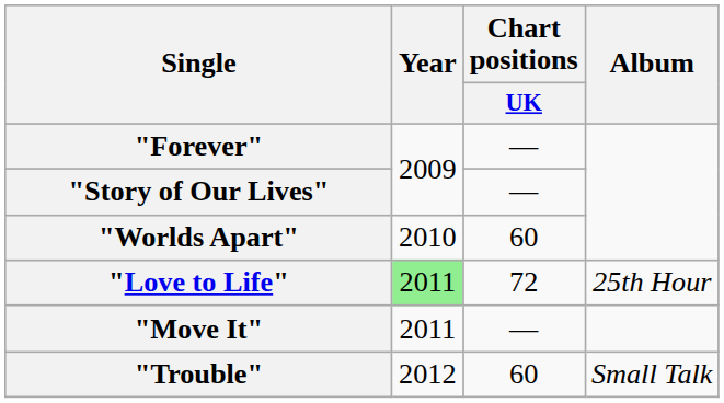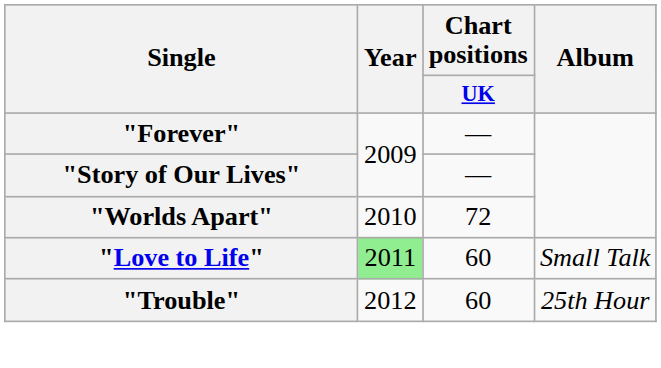 <table class="wikitable plainrowheaders" style="text-align:center;">
 <tr>
 <th scope="colw" rowspan="2" style="width:13em;">Single</th>
 <th scope="col" rowspan="2">Year</th>
 <th scope="col">Chart positions</th>
 <th scope="col" rowspan="2">Album</th>
 </tr>
 <tr>
 <th scope="col" style="width:3em;font-size:85%;"><a href='#'>UK</a></th>
 </tr>
 <tr>
 <th scope="row">"Forever"</th>
 <td rowspan="2">2009</td>
 <td>—</td>
 <td rowspan="3"></td>
 </tr>
 <tr>
 <th scope="row">"Story of Our Lives"</th>
 <td>—</td>
 </tr>
 <tr>
 <th scope="row">"Worlds Apart"</th>
 <td>2010</td>
-<td>60</td>
+<td>72</td>
 </tr>
 <tr>
 <th scope="row">"<a href='#'>Love to Life</a>"</th>
 <td style="background: lightgreen;">2011</td>
-<td>72</td>
-<td><em>25th Hour</em></td>
-</tr>
-<tr>
-<th scope="row">"Move It"</th>
-<td>2011</td>
-<td>—</td>
-<td></td>
+<td>60</td>
+<td><em>Small Talk</em></td>
 </tr>
 <tr>
 <th scope="row">"Trouble"</th>
 <td>2012</td>
 <td>60</td>
-<td><em>Small Talk</em></td>
+<td><em>25th Hour</em></td>
 </tr>
 </table>
